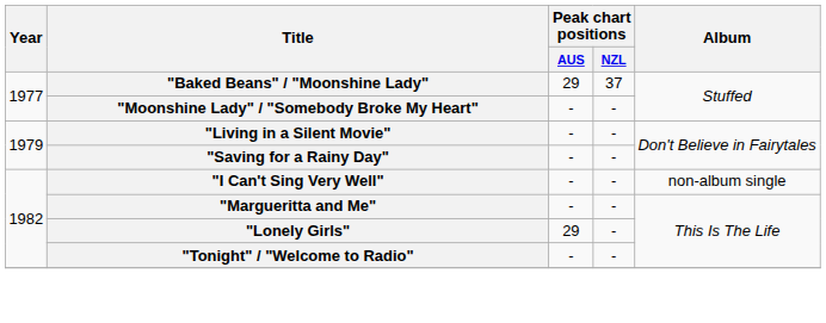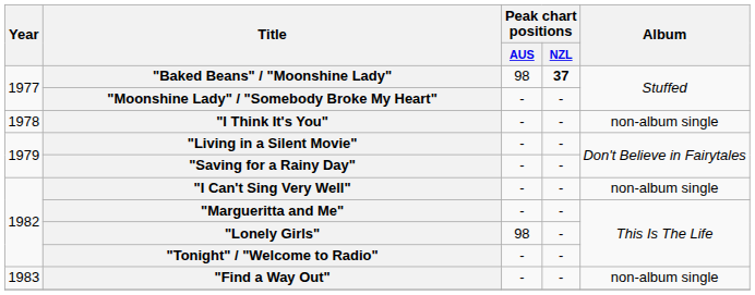 <table class="wikitable plainrowheaders" style="text-align:center;" border="1">
 <tr>
 <th scope="col" rowspan="2">Year</th>
 <th scope="col" rowspan="2" style="width:32em;">Title</th>
 <th colspan="2" scope="col">Peak chart<br>positions</th>
 <th scope="col" rowspan="2">Album</th>
 </tr>
 <tr>
 <th scope="col" style="text-align:center;"><small><a href='#'>AUS</a></small><br></th>
 <th><a href='#'><small>NZL</small></a><br></th>
 </tr>
 <tr>
 <td rowspan="2">1977</td>
 <th scope="row">"Baked Beans" / "Moonshine Lady"</th>
-<td style="text-align:center;">29</td>
-<td>37</td>
+<td style="text-align:center;">98</td>
+<td><strong>37</strong></td>
 <td rowspan="2"><em>Stuffed</em></td>
 </tr>
 <tr>
 <th scope="row">"Moonshine Lady" / "Somebody Broke My Heart"</th>
 <td style="text-align:center;">-</td>
 <td>-</td>
+</tr>
+<tr>
+<td>1978</td>
+<th scope="row">"I Think It's You"</th>
+<td style="text-align:center;">-</td>
+<td ->-</td>
+<td>non-album single</td>
 </tr>
 <tr>
 <td rowspan="2">1979</td>
 <th scope="row">"Living in a Silent Movie"</th>
 <td style="text-align:center;">-</td>
 <td>-</td>
 <td rowspan="2"><em>Don't Believe in Fairytales</em></td>
 </tr>
 <tr>
 <th scope="row">"Saving for a Rainy Day"</th>
 <td style="text-align:center;">-</td>
 <td>-</td>
 </tr>
 <tr>
 <td rowspan="4">1982</td>
 <th scope="row">"I Can't Sing Very Well"</th>
 <td style="text-align:center;">-</td>
 <td ->-</td>
 <td>non-album single</td>
 </tr>
 <tr>
 <th scope="row">"Margueritta and Me"</th>
 <td style="text-align:center;">-</td>
 <td>-</td>
 <td rowspan="3"><em>This Is The Life</em></td>
 </tr>
 <tr>
 <th scope="row">"Lonely Girls"</th>
-<td style="text-align:center;">29</td>
+<td style="text-align:center;">98</td>
 <td>-</td>
 </tr>
 <tr>
 <th scope="row">"Tonight" / "Welcome to Radio"</th>
 <td style="text-align:center;">-</td>
 <td>-</td>
 </tr>
 <tr>
+<td>1983</td>
+<th scope="row">"Find a Way Out"</th>
+<td style="text-align:center;">-</td>
+<td ->-</td>
+<td>non-album single</td>
+</tr>
+<tr>
 </tr>
 </table>
